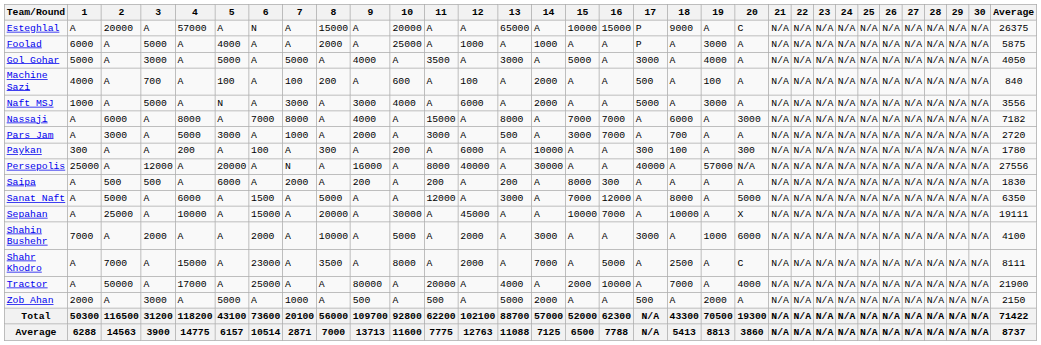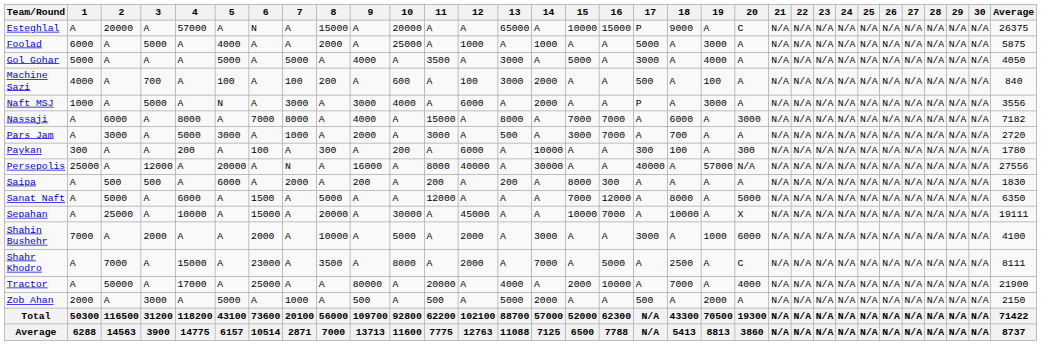 <table class="wikitable sortable">
 <tr>
 <th rowspan="1">Team/Round</th>
 <th>1</th>
 <th>2</th>
 <th>3</th>
 <th>4</th>
 <th>5</th>
 <th>6</th>
 <th>7</th>
 <th>8</th>
 <th>9</th>
 <th>10</th>
 <th>11</th>
 <th>12</th>
 <th>13</th>
 <th>14</th>
 <th>15</th>
 <th>16</th>
 <th>17</th>
 <th>18</th>
 <th>19</th>
 <th>20</th>
 <th>21</th>
 <th>22</th>
 <th>23</th>
 <th>24</th>
 <th>25</th>
 <th>26</th>
 <th>27</th>
 <th>28</th>
 <th>29</th>
 <th>30</th>
 <th>Average</th>
 </tr>
 <tr>
 <td><a href='#'>Esteghlal</a></td>
 <td>A</td>
 <td>20000</td>
 <td>A</td>
 <td>57000</td>
 <td>A</td>
 <td>N</td>
 <td>A</td>
 <td>15000</td>
 <td>A</td>
 <td>20000</td>
 <td>A</td>
 <td>A</td>
 <td>65000</td>
 <td>A</td>
 <td>10000</td>
 <td>15000</td>
 <td>P</td>
 <td>9000</td>
 <td>A</td>
 <td>C</td>
 <td>N/A</td>
 <td>N/A</td>
 <td>N/A</td>
 <td>N/A</td>
 <td>N/A</td>
 <td>N/A</td>
 <td>N/A</td>
 <td>N/A</td>
 <td>N/A</td>
 <td>N/A</td>
 <td align=center>26375</td>
 </tr>
 <tr>
 <td><a href='#'>Foolad</a></td>
 <td>6000</td>
 <td>A</td>
 <td>5000</td>
 <td>A</td>
 <td>4000</td>
 <td>A</td>
 <td>A</td>
 <td>2000</td>
 <td>A</td>
 <td>25000</td>
 <td>A</td>
 <td>1000</td>
 <td>A</td>
 <td>1000</td>
 <td>A</td>
 <td>A</td>
-<td>P</td>
+<td>5000</td>
 <td>A</td>
 <td>3000</td>
 <td>A</td>
 <td>N/A</td>
 <td>N/A</td>
 <td>N/A</td>
 <td>N/A</td>
 <td>N/A</td>
 <td>N/A</td>
 <td>N/A</td>
 <td>N/A</td>
 <td>N/A</td>
 <td>N/A</td>
 <td align=center>5875</td>
 </tr>
 <tr>
 <td><a href='#'>Gol Gohar</a></td>
 <td>5000</td>
 <td>A</td>
-<td>3000</td>
+<td>A</td>
 <td>A</td>
 <td>5000</td>
 <td>A</td>
 <td>5000</td>
 <td>A</td>
 <td>4000</td>
 <td>A</td>
 <td>3500</td>
 <td>A</td>
 <td>3000</td>
 <td>A</td>
 <td>5000</td>
 <td>A</td>
 <td>3000</td>
 <td>A</td>
 <td>4000</td>
 <td>A</td>
 <td>N/A</td>
 <td>N/A</td>
 <td>N/A</td>
 <td>N/A</td>
 <td>N/A</td>
 <td>N/A</td>
 <td>N/A</td>
 <td>N/A</td>
 <td>N/A</td>
 <td>N/A</td>
 <td align=center>4050</td>
 </tr>
 <tr>
 <td><a href='#'>Machine Sazi</a></td>
 <td>4000</td>
 <td>A</td>
 <td>700</td>
 <td>A</td>
 <td>100</td>
 <td>A</td>
 <td>100</td>
 <td>200</td>
 <td>A</td>
 <td>600</td>
 <td>A</td>
 <td>100</td>
-<td>A</td>
+<td>3000</td>
 <td>2000</td>
 <td>A</td>
 <td>A</td>
 <td>500</td>
 <td>A</td>
 <td>100</td>
 <td>A</td>
 <td>N/A</td>
 <td>N/A</td>
 <td>N/A</td>
 <td>N/A</td>
 <td>N/A</td>
 <td>N/A</td>
 <td>N/A</td>
 <td>N/A</td>
 <td>N/A</td>
 <td>N/A</td>
 <td align=center>840</td>
 </tr>
 <tr>
 <td><a href='#'>Naft MSJ</a></td>
 <td>1000</td>
 <td>A</td>
 <td>5000</td>
 <td>A</td>
 <td>N</td>
 <td>A</td>
 <td>3000</td>
 <td>A</td>
 <td>3000</td>
 <td>4000</td>
 <td>A</td>
 <td>6000</td>
 <td>A</td>
 <td>2000</td>
 <td>A</td>
 <td>A</td>
-<td>5000</td>
+<td>P</td>
 <td>A</td>
 <td>3000</td>
 <td>A</td>
 <td>N/A</td>
 <td>N/A</td>
 <td>N/A</td>
 <td>N/A</td>
 <td>N/A</td>
 <td>N/A</td>
 <td>N/A</td>
 <td>N/A</td>
 <td>N/A</td>
 <td>N/A</td>
 <td align=center>3556</td>
 </tr>
 <tr>
 <td><a href='#'>Nassaji</a></td>
 <td>A</td>
 <td>6000</td>
 <td>A</td>
 <td>8000</td>
 <td>A</td>
 <td>7000</td>
 <td>8000</td>
 <td>A</td>
 <td>4000</td>
 <td>A</td>
 <td>15000</td>
 <td>A</td>
 <td>8000</td>
 <td>A</td>
 <td>7000</td>
 <td>7000</td>
 <td>A</td>
 <td>6000</td>
 <td>A</td>
 <td>3000</td>
 <td>N/A</td>
 <td>N/A</td>
 <td>N/A</td>
 <td>N/A</td>
 <td>N/A</td>
 <td>N/A</td>
 <td>N/A</td>
 <td>N/A</td>
 <td>N/A</td>
 <td>N/A</td>
 <td align=center>7182</td>
 </tr>
 <tr>
 <td><a href='#'>Pars Jam</a></td>
 <td>A</td>
 <td>3000</td>
 <td>A</td>
 <td>5000</td>
 <td>3000</td>
 <td>A</td>
 <td>1000</td>
 <td>A</td>
 <td>2000</td>
 <td>A</td>
 <td>3000</td>
 <td>A</td>
 <td>500</td>
 <td>A</td>
 <td>3000</td>
 <td>7000</td>
 <td>A</td>
 <td>700</td>
 <td>A</td>
 <td>A</td>
 <td>N/A</td>
 <td>N/A</td>
 <td>N/A</td>
 <td>N/A</td>
 <td>N/A</td>
 <td>N/A</td>
 <td>N/A</td>
 <td>N/A</td>
 <td>N/A</td>
 <td>N/A</td>
 <td align=center>2720</td>
 </tr>
 <tr>
 <td><a href='#'>Paykan</a></td>
 <td>300</td>
 <td>A</td>
 <td>A</td>
 <td>200</td>
 <td>A</td>
 <td>100</td>
 <td>A</td>
 <td>300</td>
 <td>A</td>
 <td>200</td>
 <td>A</td>
 <td>6000</td>
 <td>A</td>
 <td>10000</td>
 <td>A</td>
 <td>A</td>
 <td>300</td>
 <td>100</td>
 <td>A</td>
 <td>300</td>
 <td>N/A</td>
 <td>N/A</td>
 <td>N/A</td>
 <td>N/A</td>
 <td>N/A</td>
 <td>N/A</td>
 <td>N/A</td>
 <td>N/A</td>
 <td>N/A</td>
 <td>N/A</td>
 <td align=center>1780</td>
 </tr>
 <tr>
 <td><a href='#'>Persepolis</a></td>
 <td>25000</td>
 <td>A</td>
 <td>12000</td>
 <td>A</td>
 <td>20000</td>
 <td>A</td>
 <td>N</td>
 <td>A</td>
 <td>16000</td>
 <td>A</td>
 <td>8000</td>
 <td>40000</td>
 <td>A</td>
 <td>30000</td>
 <td>A</td>
 <td>A</td>
 <td>40000</td>
 <td>A</td>
 <td>57000</td>
 <td>N/A</td>
 <td>N/A</td>
 <td>N/A</td>
 <td>N/A</td>
 <td>N/A</td>
 <td>N/A</td>
 <td>N/A</td>
 <td>N/A</td>
 <td>N/A</td>
 <td>N/A</td>
 <td>N/A</td>
 <td align=center>27556</td>
 </tr>
 <tr>
 <td><a href='#'>Saipa</a></td>
 <td>A</td>
 <td>500</td>
 <td>500</td>
 <td>A</td>
 <td>6000</td>
 <td>A</td>
 <td>2000</td>
 <td>A</td>
 <td>200</td>
 <td>A</td>
 <td>200</td>
 <td>A</td>
 <td>200</td>
 <td>A</td>
 <td>8000</td>
 <td>300</td>
 <td>A</td>
 <td>A</td>
 <td>A</td>
 <td>A</td>
 <td>N/A</td>
 <td>N/A</td>
 <td>N/A</td>
 <td>N/A</td>
 <td>N/A</td>
 <td>N/A</td>
 <td>N/A</td>
 <td>N/A</td>
 <td>N/A</td>
 <td>N/A</td>
 <td align=center>1830</td>
 </tr>
 <tr>
 <td><a href='#'>Sanat Naft</a></td>
 <td>A</td>
 <td>5000</td>
 <td>A</td>
 <td>6000</td>
 <td>A</td>
 <td>1500</td>
 <td>A</td>
 <td>5000</td>
 <td>A</td>
 <td>A</td>
 <td>12000</td>
 <td>A</td>
-<td>3000</td>
+<td>A</td>
 <td>A</td>
 <td>7000</td>
 <td>12000</td>
 <td>A</td>
 <td>8000</td>
 <td>A</td>
 <td>5000</td>
 <td>N/A</td>
 <td>N/A</td>
 <td>N/A</td>
 <td>N/A</td>
 <td>N/A</td>
 <td>N/A</td>
 <td>N/A</td>
 <td>N/A</td>
 <td>N/A</td>
 <td>N/A</td>
 <td align=center>6350</td>
 </tr>
 <tr>
 <td><a href='#'>Sepahan</a></td>
 <td>A</td>
 <td>25000</td>
 <td>A</td>
 <td>10000</td>
 <td>A</td>
 <td>15000</td>
 <td>A</td>
 <td>20000</td>
 <td>A</td>
 <td>30000</td>
 <td>A</td>
 <td>45000</td>
 <td>A</td>
 <td>A</td>
 <td>10000</td>
 <td>7000</td>
 <td>A</td>
 <td>10000</td>
 <td>A</td>
 <td>X</td>
 <td>N/A</td>
 <td>N/A</td>
 <td>N/A</td>
 <td>N/A</td>
 <td>N/A</td>
 <td>N/A</td>
 <td>N/A</td>
 <td>N/A</td>
 <td>N/A</td>
 <td>N/A</td>
 <td align=center>19111</td>
 </tr>
 <tr>
 <td><a href='#'>Shahin Bushehr</a></td>
 <td>7000</td>
 <td>A</td>
 <td>2000</td>
 <td>A</td>
 <td>A</td>
 <td>2000</td>
 <td>A</td>
 <td>10000</td>
 <td>A</td>
 <td>5000</td>
 <td>A</td>
 <td>2000</td>
 <td>A</td>
 <td>3000</td>
 <td>A</td>
 <td>A</td>
 <td>3000</td>
 <td>A</td>
 <td>1000</td>
 <td>6000</td>
 <td>N/A</td>
 <td>N/A</td>
 <td>N/A</td>
 <td>N/A</td>
 <td>N/A</td>
 <td>N/A</td>
 <td>N/A</td>
 <td>N/A</td>
 <td>N/A</td>
 <td>N/A</td>
 <td align=center>4100</td>
 </tr>
 <tr>
 <td><a href='#'>Shahr Khodro</a></td>
 <td>A</td>
 <td>7000</td>
 <td>A</td>
 <td>15000</td>
 <td>A</td>
 <td>23000</td>
 <td>A</td>
 <td>3500</td>
 <td>A</td>
 <td>8000</td>
 <td>A</td>
 <td>2000</td>
 <td>A</td>
 <td>7000</td>
 <td>A</td>
 <td>5000</td>
 <td>A</td>
 <td>2500</td>
 <td>A</td>
 <td>C</td>
 <td>N/A</td>
 <td>N/A</td>
 <td>N/A</td>
 <td>N/A</td>
 <td>N/A</td>
 <td>N/A</td>
 <td>N/A</td>
 <td>N/A</td>
 <td>N/A</td>
 <td>N/A</td>
 <td align=center>8111</td>
 </tr>
 <tr>
 <td><a href='#'>Tractor</a></td>
 <td>A</td>
 <td>50000</td>
 <td>A</td>
 <td>17000</td>
 <td>A</td>
 <td>25000</td>
 <td>A</td>
 <td>A</td>
 <td>80000</td>
 <td>A</td>
 <td>20000</td>
 <td>A</td>
 <td>4000</td>
 <td>A</td>
 <td>2000</td>
 <td>10000</td>
 <td>A</td>
 <td>7000</td>
 <td>A</td>
 <td>4000</td>
 <td>N/A</td>
 <td>N/A</td>
 <td>N/A</td>
 <td>N/A</td>
 <td>N/A</td>
 <td>N/A</td>
 <td>N/A</td>
 <td>N/A</td>
 <td>N/A</td>
 <td>N/A</td>
 <td align=center>21900</td>
 </tr>
 <tr>
 <td><a href='#'>Zob Ahan</a></td>
 <td>2000</td>
 <td>A</td>
 <td>3000</td>
 <td>A</td>
 <td>5000</td>
 <td>A</td>
 <td>1000</td>
 <td>A</td>
 <td>500</td>
 <td>A</td>
 <td>500</td>
 <td>A</td>
 <td>5000</td>
 <td>2000</td>
 <td>A</td>
 <td>A</td>
 <td>500</td>
 <td>A</td>
 <td>2000</td>
 <td>A</td>
 <td>N/A</td>
 <td>N/A</td>
 <td>N/A</td>
 <td>N/A</td>
 <td>N/A</td>
 <td>N/A</td>
 <td>N/A</td>
 <td>N/A</td>
 <td>N/A</td>
 <td>N/A</td>
 <td align=center>2150</td>
 </tr>
 <tr>
 <th>Total</th>
 <th>50300</th>
 <th>116500</th>
 <th>31200</th>
 <th>118200</th>
 <th>43100</th>
 <th>73600</th>
 <th>20100</th>
 <th>56000</th>
 <th>109700</th>
 <th>92800</th>
 <th>62200</th>
 <th>102100</th>
 <th>88700</th>
 <th>57000</th>
 <th>52000</th>
 <th>62300</th>
 <th>N/A</th>
 <th>43300</th>
 <th>70500</th>
 <th>19300</th>
 <th>N/A</th>
 <th>N/A</th>
 <th>N/A</th>
 <th>N/A</th>
 <th>N/A</th>
 <th>N/A</th>
 <th>N/A</th>
 <th>N/A</th>
 <th>N/A</th>
 <th>N/A</th>
 <th>71422</th>
 </tr>
 <tr>
 <th>Average</th>
 <th>6288</th>
 <th>14563</th>
 <th>3900</th>
 <th>14775</th>
 <th>6157</th>
 <th>10514</th>
 <th>2871</th>
 <th>7000</th>
 <th>13713</th>
 <th>11600</th>
 <th>7775</th>
 <th>12763</th>
 <th>11088</th>
 <th>7125</th>
 <th>6500</th>
 <th>7788</th>
 <th>N/A</th>
 <th>5413</th>
 <th>8813</th>
 <th>3860</th>
 <th>N/A</th>
 <th>N/A</th>
 <th>N/A</th>
 <th>N/A</th>
 <th>N/A</th>
 <th>N/A</th>
 <th>N/A</th>
 <th>N/A</th>
 <th>N/A</th>
 <th>N/A</th>
 <th>8737</th>
 </tr>
 </table>
